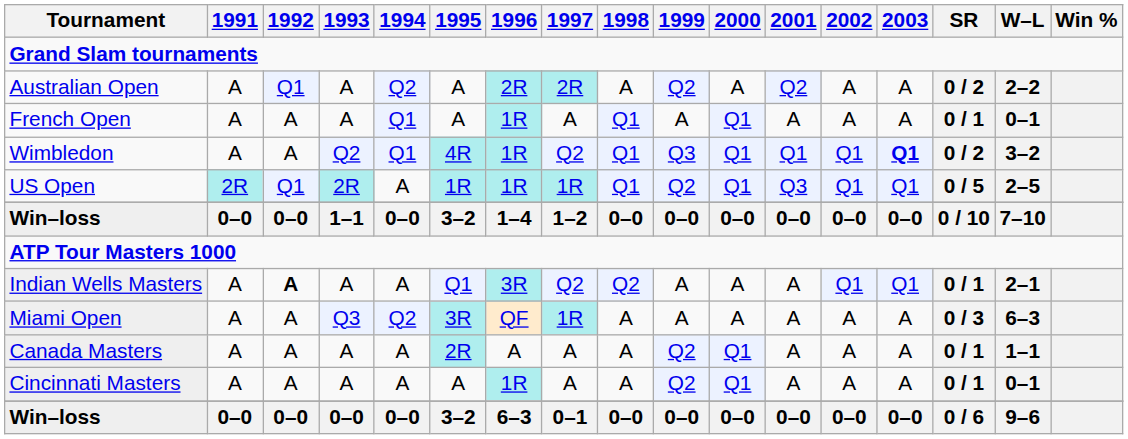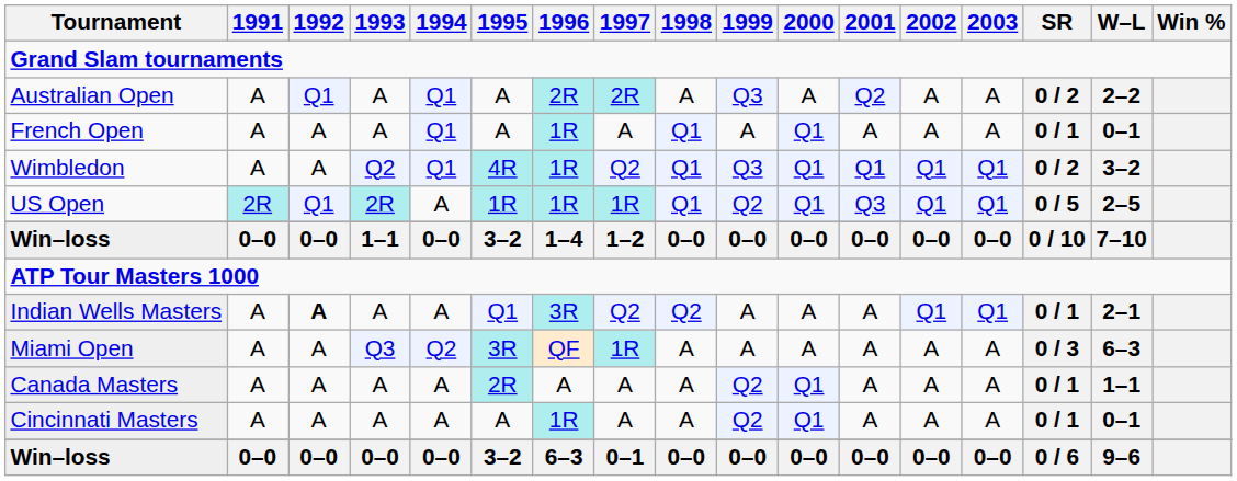 <table class=wikitable style=text-align:center>
 <tr>
 <th>Tournament</th>
 <th><a href='#'>1991</a></th>
 <th><a href='#'>1992</a></th>
 <th><a href='#'>1993</a></th>
 <th><a href='#'>1994</a></th>
 <th><a href='#'>1995</a></th>
 <th><a href='#'>1996</a></th>
 <th><a href='#'>1997</a></th>
 <th><a href='#'>1998</a></th>
 <th><a href='#'>1999</a></th>
 <th><a href='#'>2000</a></th>
 <th><a href='#'>2001</a></th>
 <th><a href='#'>2002</a></th>
 <th><a href='#'>2003</a></th>
 <th>SR</th>
 <th>W–L</th>
 <th>Win %</th>
 </tr>
 <tr>
 <td colspan=25 style=text-align:left><a href='#'><strong>Grand Slam tournaments</strong></a></td>
 </tr>
 <tr>
 <td align=left><a href='#'>Australian Open</a></td>
 <td>A</td>
 <td style=background:#ecf2ff><a href='#'>Q1</a></td>
 <td>A</td>
-<td style=background:#ecf2ff><a href='#'>Q2</a></td>
+<td style=background:#ecf2ff><a href='#'>Q1</a></td>
 <td>A</td>
 <td style=background:#afeeee><a href='#'>2R</a></td>
 <td style=background:#afeeee><a href='#'>2R</a></td>
 <td>A</td>
-<td style=background:#ecf2ff><a href='#'>Q2</a></td>
+<td style=background:#ecf2ff><a href='#'>Q3</a></td>
 <td>A</td>
 <td style=background:#ecf2ff><a href='#'>Q2</a></td>
 <td>A</td>
 <td>A</td>
 <th>0 / 2</th>
 <th>2–2</th>
 <th></th>
 </tr>
 <tr>
 <td align=left><a href='#'>French Open</a></td>
 <td>A</td>
 <td>A</td>
 <td>A</td>
 <td style=background:#ecf2ff><a href='#'>Q1</a></td>
 <td>A</td>
 <td style=background:#afeeee><a href='#'>1R</a></td>
 <td>A</td>
 <td style=background:#ecf2ff><a href='#'>Q1</a></td>
 <td>A</td>
 <td style=background:#ecf2ff><a href='#'>Q1</a></td>
 <td>A</td>
 <td>A</td>
 <td>A</td>
 <th>0 / 1</th>
 <th>0–1</th>
 <th></th>
 </tr>
 <tr>
 <td align=left><a href='#'>Wimbledon</a></td>
 <td>A</td>
 <td>A</td>
 <td style=background:#ecf2ff><a href='#'>Q2</a></td>
 <td style=background:#ecf2ff><a href='#'>Q1</a></td>
 <td style=background:#afeeee><a href='#'>4R</a></td>
 <td style=background:#afeeee><a href='#'>1R</a></td>
 <td style=background:#ecf2ff><a href='#'>Q2</a></td>
 <td style=background:#ecf2ff><a href='#'>Q1</a></td>
 <td style=background:#ecf2ff><a href='#'>Q3</a></td>
 <td style=background:#ecf2ff><a href='#'>Q1</a></td>
 <td style=background:#ecf2ff><a href='#'>Q1</a></td>
 <td style=background:#ecf2ff><a href='#'>Q1</a></td>
-<td style=background:#ecf2ff><strong><a href='#'>Q1</a></strong></td>
+<td style=background:#ecf2ff><a href='#'>Q1</a></td>
 <th>0 / 2</th>
 <th>3–2</th>
 <th></th>
 </tr>
 <tr>
 <td align=left><a href='#'>US Open</a></td>
 <td style=background:#afeeee><a href='#'>2R</a></td>
 <td style=background:#ecf2ff><a href='#'>Q1</a></td>
 <td style=background:#afeeee><a href='#'>2R</a></td>
 <td>A</td>
 <td style=background:#afeeee><a href='#'>1R</a></td>
 <td style=background:#afeeee><a href='#'>1R</a></td>
 <td style=background:#afeeee><a href='#'>1R</a></td>
 <td style=background:#ecf2ff><a href='#'>Q1</a></td>
 <td style=background:#ecf2ff><a href='#'>Q2</a></td>
 <td style=background:#ecf2ff><a href='#'>Q1</a></td>
 <td style=background:#ecf2ff><a href='#'>Q3</a></td>
 <td style=background:#ecf2ff><a href='#'>Q1</a></td>
 <td style=background:#ecf2ff><a href='#'>Q1</a></td>
 <th>0 / 5</th>
 <th>2–5</th>
 <th></th>
 </tr>
 <tr>
 </tr>
 <tr style=font-weight:bold;background:#efefef>
 <td style=text-align:left>Win–loss</td>
 <th>0–0</th>
 <th>0–0</th>
 <th>1–1</th>
 <th>0–0</th>
 <th>3–2</th>
 <th>1–4</th>
 <th>1–2</th>
 <th>0–0</th>
 <th>0–0</th>
 <th>0–0</th>
 <th>0–0</th>
 <th>0–0</th>
 <th>0–0</th>
 <th>0 / 10</th>
 <th>7–10</th>
 <th></th>
 </tr>
 <tr>
 <td colspan=25 style=text-align:left><strong><a href='#'>ATP Tour Masters 1000</a></strong></td>
 </tr>
 <tr>
 <td bgcolor=efefef align=left><a href='#'>Indian Wells Masters</a></td>
 <td>A</td>
 <td><strong>A</strong></td>
 <td>A</td>
 <td>A</td>
 <td bgcolor=ecf2ff><a href='#'>Q1</a></td>
 <td bgcolor=afeeee><a href='#'>3R</a></td>
 <td bgcolor=ecf2ff><a href='#'>Q2</a></td>
 <td bgcolor=ecf2ff><a href='#'>Q2</a></td>
 <td>A</td>
 <td>A</td>
 <td>A</td>
 <td bgcolor=ecf2ff><a href='#'>Q1</a></td>
 <td bgcolor=ecf2ff><a href='#'>Q1</a></td>
 <th>0 / 1</th>
 <th>2–1</th>
 <th></th>
 </tr>
 <tr>
 <td bgcolor=efefef align=left><a href='#'>Miami Open</a></td>
 <td>A</td>
 <td>A</td>
 <td bgcolor=ecf2ff><a href='#'>Q3</a></td>
 <td bgcolor=ecf2ff><a href='#'>Q2</a></td>
 <td bgcolor=afeeee><a href='#'>3R</a></td>
 <td bgcolor=ffebcd><a href='#'>QF</a></td>
 <td bgcolor=afeeee><a href='#'>1R</a></td>
 <td>A</td>
 <td>A</td>
 <td>A</td>
 <td>A</td>
 <td>A</td>
 <td>A</td>
 <th>0 / 3</th>
 <th>6–3</th>
 <th></th>
 </tr>
 <tr>
 <td bgcolor=efefef align=left><a href='#'>Canada Masters</a></td>
 <td>A</td>
 <td>A</td>
 <td>A</td>
 <td>A</td>
 <td bgcolor=afeeee><a href='#'>2R</a></td>
 <td>A</td>
 <td>A</td>
 <td>A</td>
 <td bgcolor=ecf2ff><a href='#'>Q2</a></td>
 <td bgcolor=ecf2ff><a href='#'>Q1</a></td>
 <td>A</td>
 <td>A</td>
 <td>A</td>
 <th>0 / 1</th>
 <th>1–1</th>
 <th></th>
 </tr>
 <tr>
 <td bgcolor=efefef align=left><a href='#'>Cincinnati Masters</a></td>
 <td>A</td>
 <td>A</td>
 <td>A</td>
 <td>A</td>
 <td>A</td>
 <td bgcolor=afeeee><a href='#'>1R</a></td>
 <td>A</td>
 <td>A</td>
 <td bgcolor=ecf2ff><a href='#'>Q2</a></td>
 <td bgcolor=ecf2ff><a href='#'>Q1</a></td>
 <td>A</td>
 <td>A</td>
 <td>A</td>
 <th>0 / 1</th>
 <th>0–1</th>
 <th></th>
 </tr>
 <tr>
 </tr>
 <tr style=font-weight:bold;background:#efefef>
 <td style=text-align:left>Win–loss</td>
 <th>0–0</th>
 <th>0–0</th>
 <th>0–0</th>
 <th>0–0</th>
 <th>3–2</th>
 <th>6–3</th>
 <th>0–1</th>
 <th>0–0</th>
 <th>0–0</th>
 <th>0–0</th>
 <th>0–0</th>
 <th>0–0</th>
 <th>0–0</th>
 <th>0 / 6</th>
 <th>9–6</th>
 <th></th>
 </tr>
 </table>
